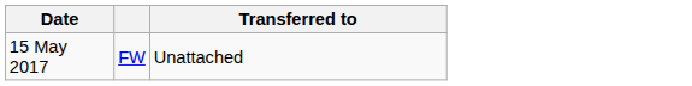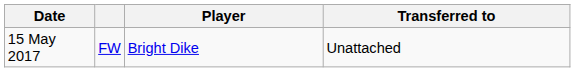 <table class="wikitable plainrowheaders sortable" style="font-size:95%">
 <tr>
 <th scope="col" style="width:87px;"><strong>Date</strong></th>
 <th></th>
+<th scope="col" style="width:200px;"><strong>Player</strong></th>
 <th scope="col" style="width:250px;"><strong>Transferred to</strong></th>
 </tr>
 <tr>
 <td>15 May 2017</td>
 <td><a href='#'>FW</a></td>
+<td> <a href='#'>Bright Dike</a></td>
 <td>Unattached</td>
 </tr>
 </table>
